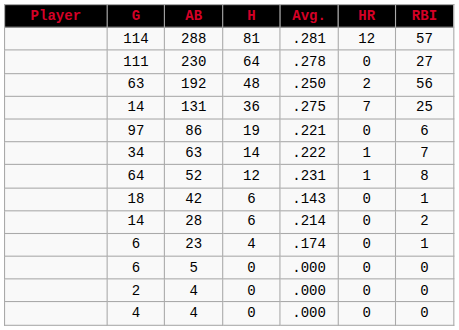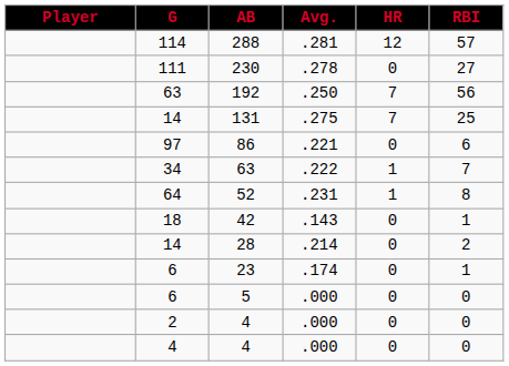 <table class="wikitable sortable">
 <tr>
 <th style="background:black;color:#d40026;" width="16%">Player</th>
 <th style="background:black;color:#d40026;" width="9%">G</th>
 <th style="background:black;color:#d40026;" width="9%">AB</th>
-<th style="background:black;color:#d40026;" width="9%">H</th>
 <th style="background:black;color:#d40026;" width="9%">Avg.</th>
 <th style="background:black;color:#d40026;" width="9%">HR</th>
 <th style="background:black;color:#d40026;" width="9%">RBI</th>
 </tr>
 <tr align="center">
 <td></td>
 <td>114</td>
 <td>288</td>
-<td>81</td>
 <td>.281</td>
 <td>12</td>
 <td>57</td>
 </tr>
 <tr align="center">
 <td></td>
 <td>111</td>
 <td>230</td>
-<td>64</td>
 <td>.278</td>
 <td>0</td>
 <td>27</td>
 </tr>
 <tr align="center">
 <td></td>
 <td>63</td>
 <td>192</td>
-<td>48</td>
 <td>.250</td>
-<td>2</td>
+<td>7</td>
 <td>56</td>
 </tr>
 <tr align="center">
 <td></td>
 <td>14</td>
 <td>131</td>
-<td>36</td>
 <td>.275</td>
 <td>7</td>
 <td>25</td>
 </tr>
 <tr align="center">
 <td></td>
 <td>97</td>
 <td>86</td>
-<td>19</td>
 <td>.221</td>
 <td>0</td>
 <td>6</td>
 </tr>
 <tr align="center">
 <td></td>
 <td>34</td>
 <td>63</td>
-<td>14</td>
 <td>.222</td>
 <td>1</td>
 <td>7</td>
 </tr>
 <tr align="center">
 <td></td>
 <td>64</td>
 <td>52</td>
-<td>12</td>
 <td>.231</td>
 <td>1</td>
 <td>8</td>
 </tr>
 <tr align="center">
 <td></td>
 <td>18</td>
 <td>42</td>
-<td>6</td>
 <td>.143</td>
 <td>0</td>
 <td>1</td>
 </tr>
 <tr align="center">
 <td></td>
 <td>14</td>
 <td>28</td>
-<td>6</td>
 <td>.214</td>
 <td>0</td>
 <td>2</td>
 </tr>
 <tr align="center">
 <td></td>
 <td>6</td>
 <td>23</td>
-<td>4</td>
 <td>.174</td>
 <td>0</td>
 <td>1</td>
 </tr>
 <tr align="center">
 <td></td>
 <td>6</td>
 <td>5</td>
-<td>0</td>
 <td>.000</td>
 <td>0</td>
 <td>0</td>
 </tr>
 <tr align="center">
 <td></td>
 <td>2</td>
 <td>4</td>
-<td>0</td>
 <td>.000</td>
 <td>0</td>
 <td>0</td>
 </tr>
 <tr align="center">
 <td></td>
 <td>4</td>
 <td>4</td>
-<td>0</td>
 <td>.000</td>
 <td>0</td>
 <td>0</td>
 </tr>
 </table>
